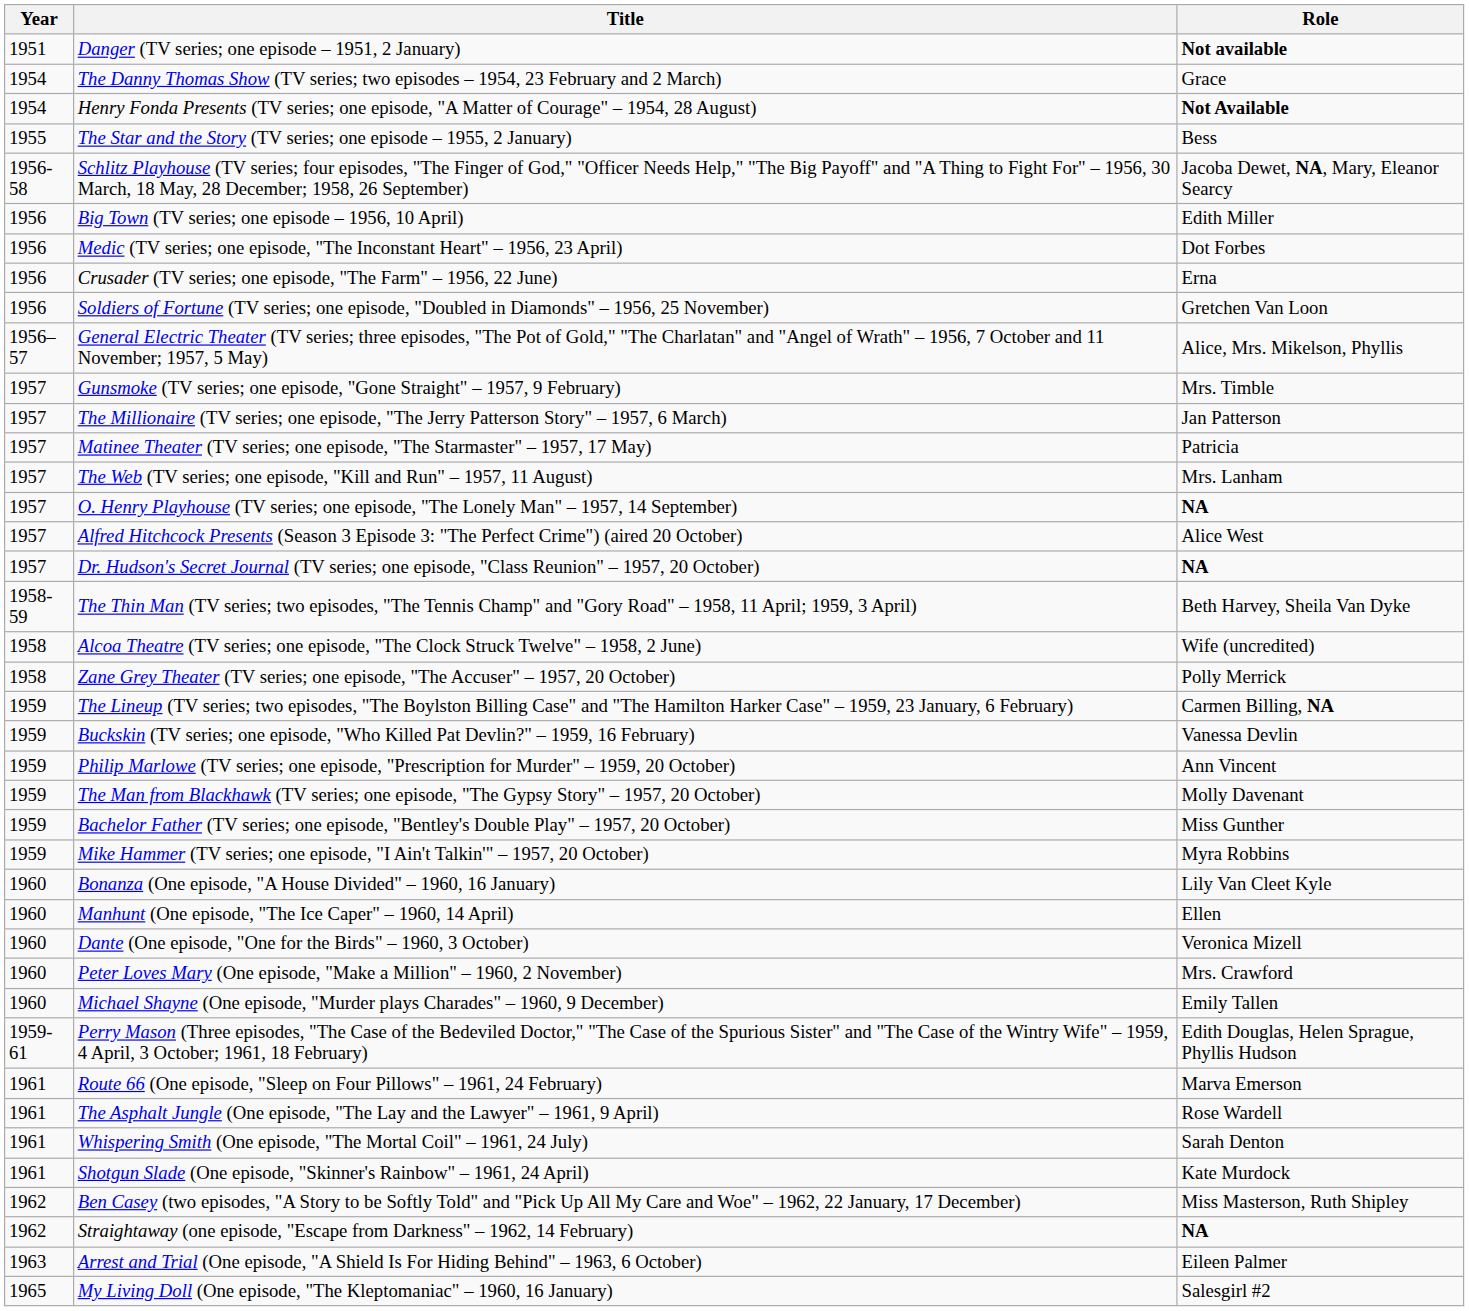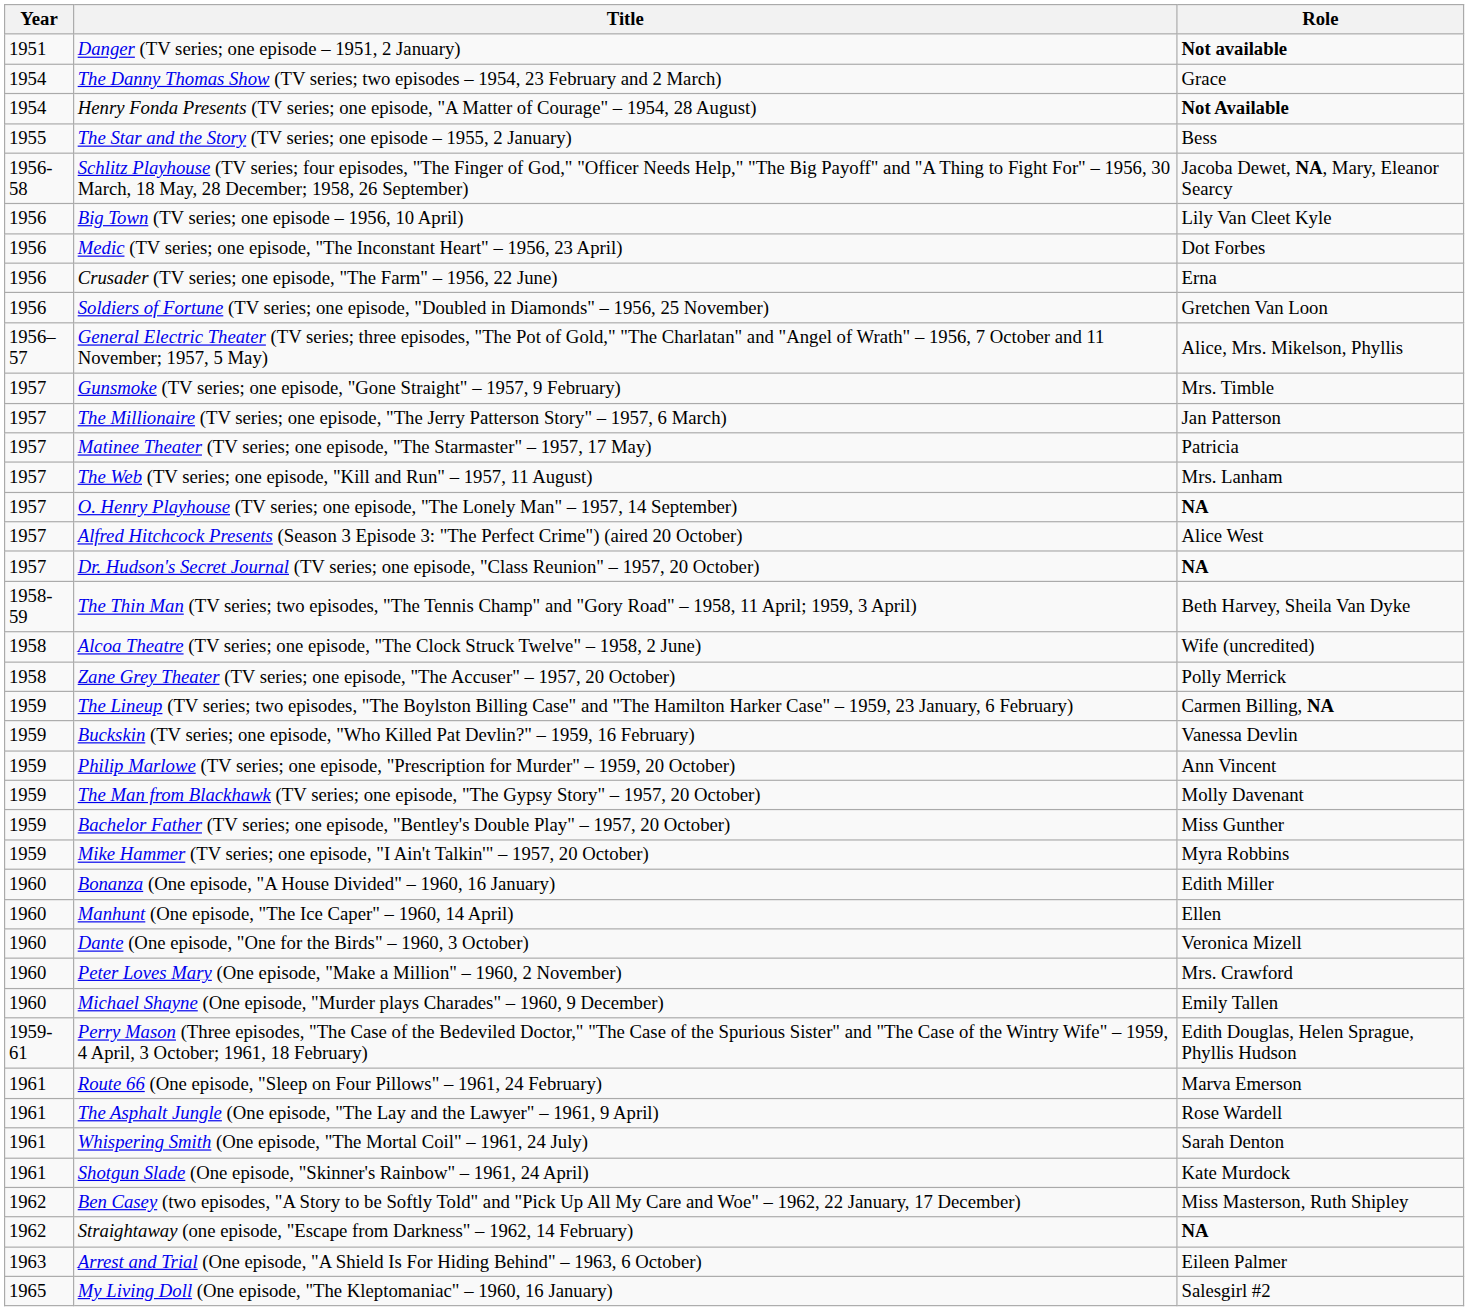 <table class="wikitable">
 <tr>
 <th>Year</th>
 <th>Title</th>
 <th>Role</th>
 </tr>
 <tr>
 <td>1951</td>
 <td><em><a href='#'>Danger</a></em> (TV series; one episode – 1951, 2 January)</td>
 <td><strong>Not available</strong></td>
 </tr>
 <tr>
 <td>1954</td>
 <td><em><a href='#'>The Danny Thomas Show</a></em> (TV series; two episodes – 1954, 23 February and 2 March)</td>
 <td>Grace</td>
 </tr>
 <tr>
 <td>1954</td>
 <td><em>Henry Fonda Presents</em> (TV series; one episode, "A Matter of Courage" – 1954, 28 August)</td>
 <td><strong>Not Available</strong></td>
 </tr>
 <tr>
 <td>1955</td>
 <td><em><a href='#'>The Star and the Story</a></em> (TV series; one episode – 1955, 2 January)</td>
 <td>Bess</td>
 </tr>
 <tr>
 <td>1956-58</td>
 <td><em><a href='#'>Schlitz Playhouse</a></em> (TV series; four episodes, "The Finger of God," "Officer Needs Help," "The Big Payoff" and "A Thing to Fight For" – 1956, 30 March, 18 May, 28 December; 1958, 26 September)</td>
 <td>Jacoba Dewet, <strong>NA</strong>, Mary, Eleanor Searcy</td>
 </tr>
 <tr>
 <td>1956</td>
 <td><em><a href='#'>Big Town</a></em> (TV series; one episode – 1956, 10 April)</td>
-<td>Edith Miller</td>
+<td>Lily Van Cleet Kyle</td>
 </tr>
 <tr>
 <td>1956</td>
 <td><em><a href='#'>Medic</a></em> (TV series; one episode, "The Inconstant Heart" – 1956, 23 April)</td>
 <td>Dot Forbes</td>
 </tr>
 <tr>
 <td>1956</td>
 <td><em>Crusader</em> (TV series; one episode, "The Farm" – 1956, 22 June)</td>
 <td>Erna</td>
 </tr>
 <tr>
 <td>1956</td>
 <td><em><a href='#'>Soldiers of Fortune</a></em> (TV series; one episode, "Doubled in Diamonds" – 1956, 25 November)</td>
 <td>Gretchen Van Loon</td>
 </tr>
 <tr>
 <td>1956–57</td>
 <td><em><a href='#'>General Electric Theater</a></em> (TV series; three episodes, "The Pot of Gold," "The Charlatan" and "Angel of Wrath" – 1956, 7 October and 11 November; 1957, 5 May)</td>
 <td>Alice, Mrs. Mikelson, Phyllis</td>
 </tr>
 <tr>
 <td>1957</td>
 <td><em><a href='#'>Gunsmoke</a></em> (TV series; one episode, "Gone Straight" – 1957, 9 February)</td>
 <td>Mrs. Timble</td>
 </tr>
 <tr>
 <td>1957</td>
 <td><em><a href='#'>The Millionaire</a></em> (TV series; one episode, "The Jerry Patterson Story" – 1957, 6 March)</td>
 <td>Jan Patterson</td>
 </tr>
 <tr>
 <td>1957</td>
 <td><em><a href='#'>Matinee Theater</a></em> (TV series; one episode, "The Starmaster" – 1957, 17 May)</td>
 <td>Patricia</td>
 </tr>
 <tr>
 <td>1957</td>
 <td><em><a href='#'>The Web</a></em> (TV series; one episode, "Kill and Run" – 1957, 11 August)</td>
 <td>Mrs. Lanham</td>
 </tr>
 <tr>
 <td>1957</td>
 <td><em><a href='#'>O. Henry Playhouse</a></em> (TV series; one episode, "The Lonely Man" – 1957, 14 September)</td>
 <td><strong>NA</strong></td>
 </tr>
 <tr>
 <td>1957</td>
 <td><em><a href='#'>Alfred Hitchcock Presents</a></em> (Season 3 Episode 3: "The Perfect Crime") (aired 20 October)</td>
 <td>Alice West</td>
 </tr>
 <tr>
 <td>1957</td>
 <td><em><a href='#'>Dr. Hudson's Secret Journal</a></em> (TV series; one episode, "Class Reunion" – 1957, 20 October)</td>
 <td><strong>NA</strong></td>
 </tr>
 <tr>
 <td>1958-59</td>
 <td><em><a href='#'>The Thin Man</a></em> (TV series; two episodes, "The Tennis Champ" and "Gory Road" – 1958, 11 April; 1959, 3 April)</td>
 <td>Beth Harvey, Sheila Van Dyke</td>
 </tr>
 <tr>
 <td>1958</td>
 <td><em><a href='#'>Alcoa Theatre</a></em> (TV series; one episode, "The Clock Struck Twelve" – 1958, 2 June)</td>
 <td>Wife (uncredited)</td>
 </tr>
 <tr>
 <td>1958</td>
 <td><em><a href='#'>Zane Grey Theater</a></em> (TV series; one episode, "The Accuser" – 1957, 20 October)</td>
 <td>Polly Merrick</td>
 </tr>
 <tr>
 <td>1959</td>
 <td><em><a href='#'>The Lineup</a></em> (TV series; two episodes, "The Boylston Billing Case" and "The Hamilton Harker Case" – 1959, 23 January, 6 February)</td>
 <td>Carmen Billing, <strong>NA</strong></td>
 </tr>
 <tr>
 <td>1959</td>
 <td><em><a href='#'>Buckskin</a></em> (TV series; one episode, "Who Killed Pat Devlin?" – 1959, 16 February)</td>
 <td>Vanessa Devlin</td>
 </tr>
 <tr>
 <td>1959</td>
 <td><em><a href='#'>Philip Marlowe</a></em> (TV series; one episode, "Prescription for Murder" – 1959, 20 October)</td>
 <td>Ann Vincent</td>
 </tr>
 <tr>
 <td>1959</td>
 <td><em><a href='#'>The Man from Blackhawk</a></em> (TV series; one episode, "The Gypsy Story" – 1957, 20 October)</td>
 <td>Molly Davenant</td>
 </tr>
 <tr>
 <td>1959</td>
 <td><em><a href='#'>Bachelor Father</a></em> (TV series; one episode, "Bentley's Double Play" – 1957, 20 October)</td>
 <td>Miss Gunther</td>
 </tr>
 <tr>
 <td>1959</td>
 <td><em><a href='#'>Mike Hammer</a></em> (TV series; one episode, "I Ain't Talkin'" – 1957, 20 October)</td>
 <td>Myra Robbins</td>
 </tr>
 <tr>
 <td>1960</td>
 <td><em><a href='#'>Bonanza</a></em> (One episode, "A House Divided" – 1960, 16 January)</td>
-<td>Lily Van Cleet Kyle</td>
+<td>Edith Miller</td>
 </tr>
 <tr>
 <td>1960</td>
 <td><em><a href='#'>Manhunt</a></em> (One episode, "The Ice Caper" – 1960, 14 April)</td>
 <td>Ellen</td>
 </tr>
 <tr>
 <td>1960</td>
 <td><em><a href='#'>Dante</a></em> (One episode, "One for the Birds" – 1960, 3 October)</td>
 <td>Veronica Mizell</td>
 </tr>
 <tr>
 <td>1960</td>
 <td><em><a href='#'>Peter Loves Mary</a></em> (One episode, "Make a Million" – 1960, 2 November)</td>
 <td>Mrs. Crawford</td>
 </tr>
 <tr>
 <td>1960</td>
 <td><em><a href='#'>Michael Shayne</a></em> (One episode, "Murder plays Charades" – 1960, 9 December)</td>
 <td>Emily Tallen</td>
 </tr>
 <tr>
 <td>1959-61</td>
 <td><em><a href='#'>Perry Mason</a></em> (Three episodes, "The Case of the Bedeviled Doctor," "The Case of the Spurious Sister" and "The Case of the Wintry Wife" – 1959, 4 April, 3 October; 1961, 18 February)</td>
 <td>Edith Douglas, Helen Sprague, Phyllis Hudson</td>
 </tr>
 <tr>
 <td>1961</td>
 <td><em><a href='#'>Route 66</a></em> (One episode, "Sleep on Four Pillows" – 1961, 24 February)</td>
 <td>Marva Emerson</td>
 </tr>
 <tr>
 <td>1961</td>
 <td><em><a href='#'>The Asphalt Jungle</a></em> (One episode, "The Lay and the Lawyer" – 1961, 9 April)</td>
 <td>Rose Wardell</td>
 </tr>
 <tr>
 <td>1961</td>
 <td><em><a href='#'>Whispering Smith</a></em> (One episode, "The Mortal Coil" – 1961, 24 July)</td>
 <td>Sarah Denton</td>
 </tr>
 <tr>
 <td>1961</td>
 <td><em><a href='#'>Shotgun Slade</a></em> (One episode, "Skinner's Rainbow" – 1961, 24 April)</td>
 <td>Kate Murdock</td>
 </tr>
 <tr>
 <td>1962</td>
 <td><em><a href='#'>Ben Casey</a></em> (two episodes, "A Story to be Softly Told" and "Pick Up All My Care and Woe" – 1962, 22 January, 17 December)</td>
 <td>Miss Masterson, Ruth Shipley</td>
 </tr>
 <tr>
 <td>1962</td>
 <td><em>Straightaway</em> (one episode, "Escape from Darkness" – 1962, 14 February)</td>
 <td><strong>NA</strong></td>
 </tr>
 <tr>
 <td>1963</td>
 <td><em><a href='#'>Arrest and Trial</a></em> (One episode, "A Shield Is For Hiding Behind" – 1963, 6 October)</td>
 <td>Eileen Palmer</td>
 </tr>
 <tr>
 <td>1965</td>
 <td><em><a href='#'>My Living Doll</a></em> (One episode, "The Kleptomaniac" – 1960, 16 January)</td>
 <td>Salesgirl #2</td>
 </tr>
 </table>
